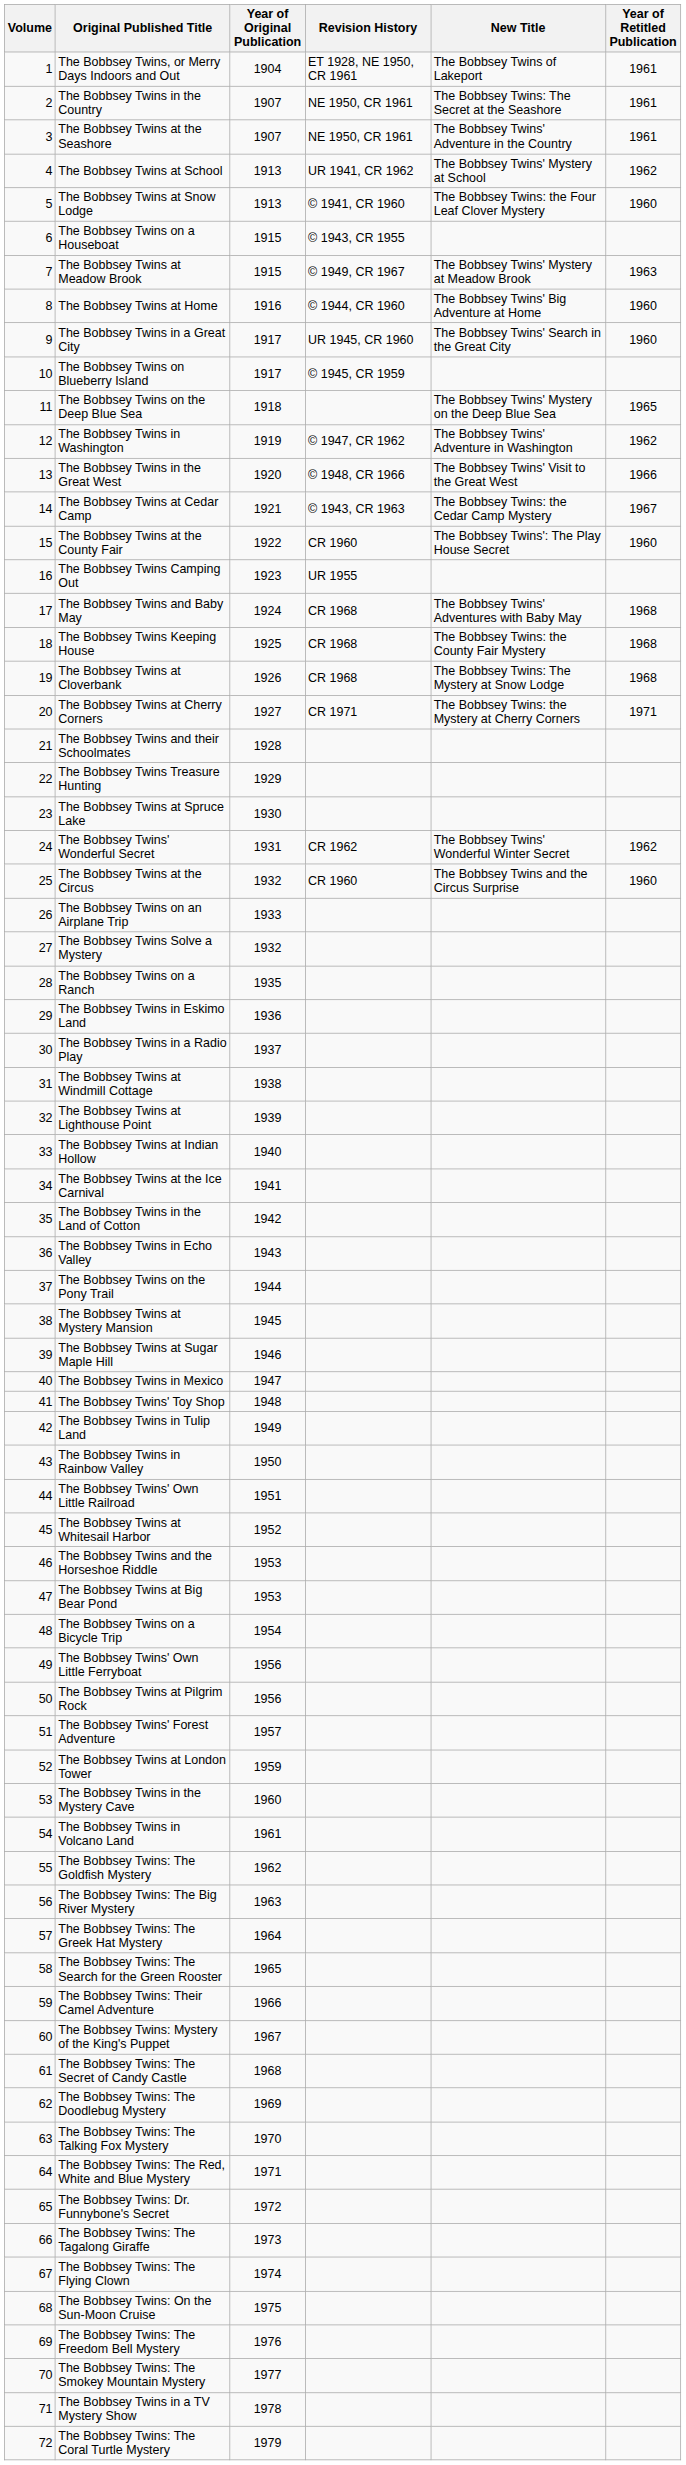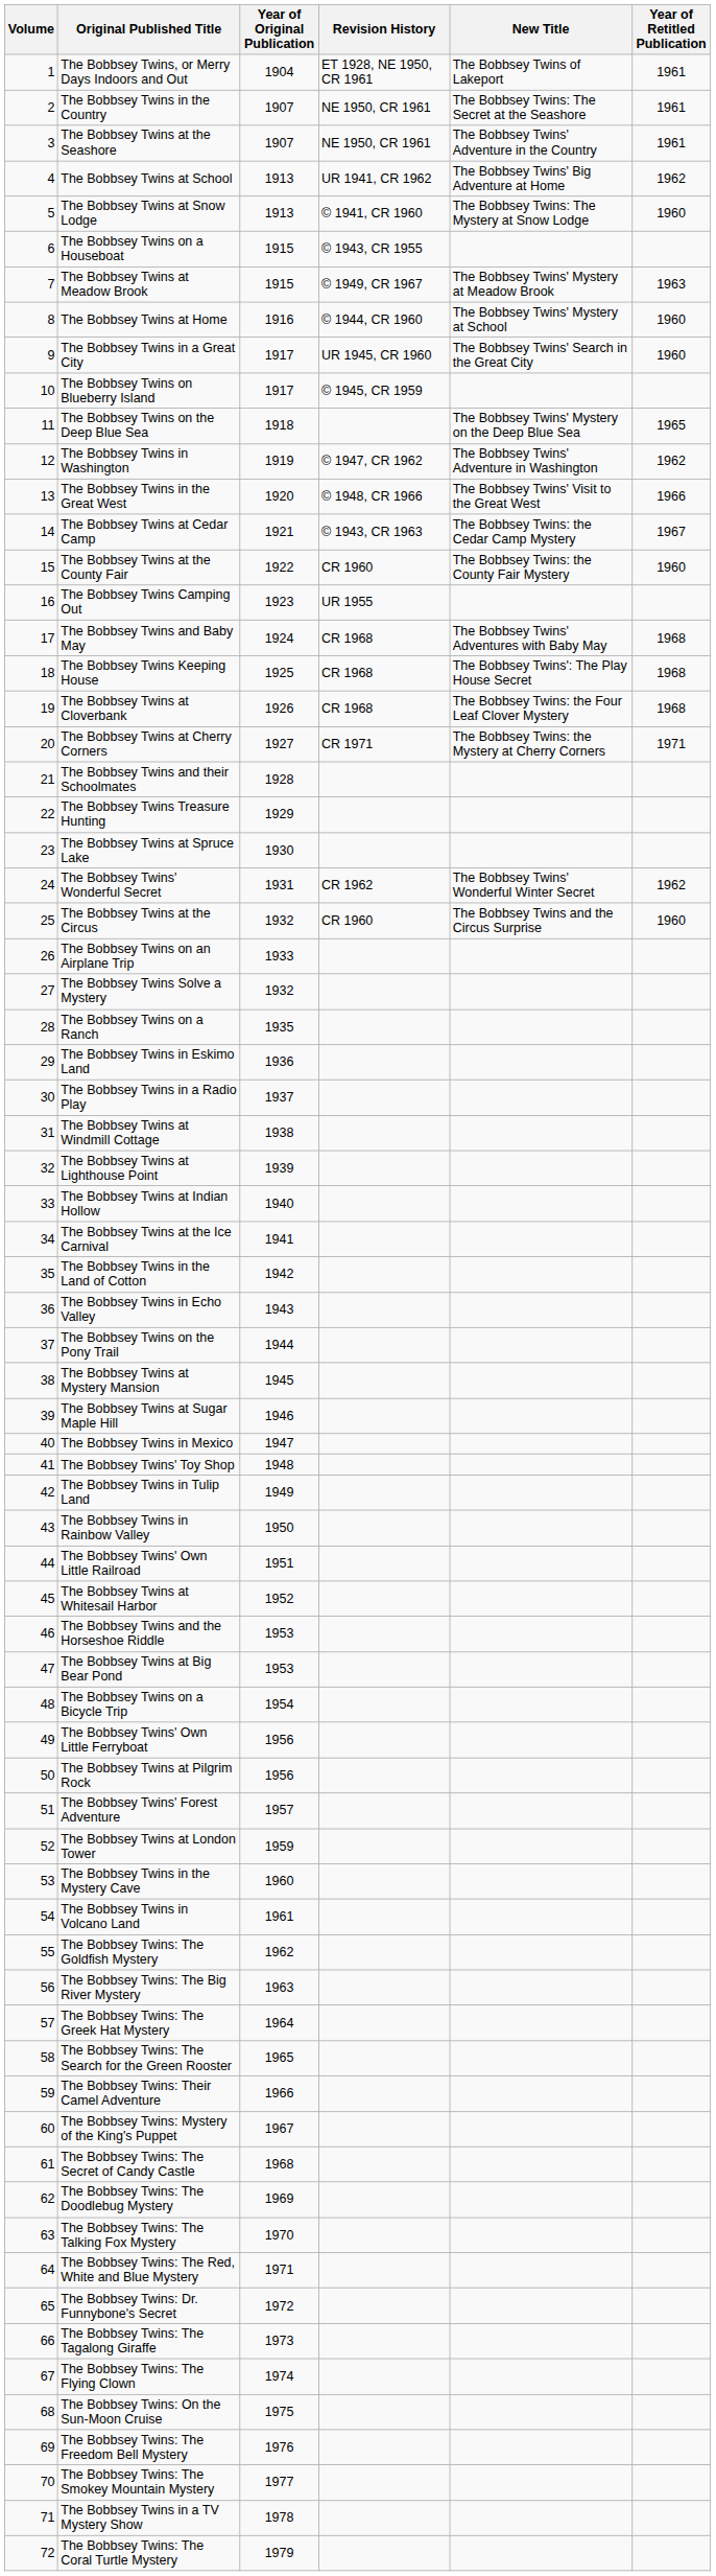 <table class="wikitable">
 <tr>
 <th width="5%">Volume</th>
 <th width="25%">Original Published Title</th>
 <th width="10%">Year of Original Publication</th>
 <th width="18%">Revision History</th>
 <th width="25%">New Title</th>
 <th width="10%">Year of Retitled Publication</th>
 </tr>
 <tr>
 <td align="right">1</td>
 <td>The Bobbsey Twins, or Merry Days Indoors and Out</td>
 <td align="center">1904</td>
 <td>ET 1928, NE 1950, CR 1961</td>
 <td>The Bobbsey Twins of Lakeport</td>
 <td align="center">1961</td>
 </tr>
 <tr>
 <td align="right">2</td>
 <td>The Bobbsey Twins in the Country</td>
 <td align="CENTER">1907</td>
 <td>NE 1950, CR 1961</td>
 <td>The Bobbsey Twins: The Secret at the Seashore</td>
 <td align="CENTER">1961</td>
 </tr>
 <tr>
 <td align="RIGHT">3</td>
 <td>The Bobbsey Twins at the Seashore</td>
 <td align="CENTER">1907</td>
 <td>NE 1950, CR 1961</td>
 <td>The Bobbsey Twins' Adventure in the Country</td>
 <td align="CENTER">1961</td>
 </tr>
 <tr>
 <td align="RIGHT">4</td>
 <td>The Bobbsey Twins at School</td>
 <td align="CENTER">1913</td>
 <td>UR 1941, CR 1962</td>
-<td>The Bobbsey Twins' Mystery at School</td>
+<td>The Bobbsey Twins' Big Adventure at Home</td>
 <td align="CENTER">1962</td>
 </tr>
 <tr>
 <td align="RIGHT">5</td>
 <td>The Bobbsey Twins at Snow Lodge</td>
 <td align="CENTER">1913</td>
 <td>© 1941, CR 1960</td>
-<td>The Bobbsey Twins: the Four Leaf Clover Mystery</td>
+<td>The Bobbsey Twins: The Mystery at Snow Lodge</td>
 <td align="CENTER">1960</td>
 </tr>
 <tr>
 <td align="RIGHT">6</td>
 <td>The Bobbsey Twins on a Houseboat</td>
 <td align="CENTER">1915</td>
 <td>© 1943, CR 1955</td>
 <td></td>
 <td></td>
 </tr>
 <tr>
 <td align="RIGHT">7</td>
 <td>The Bobbsey Twins at Meadow Brook</td>
 <td align="CENTER">1915</td>
 <td>© 1949, CR 1967</td>
 <td>The Bobbsey Twins' Mystery at Meadow Brook</td>
 <td align="CENTER">1963</td>
 </tr>
 <tr>
 <td align="RIGHT">8</td>
 <td>The Bobbsey Twins at Home</td>
 <td align="CENTER">1916</td>
 <td>© 1944, CR 1960</td>
-<td>The Bobbsey Twins' Big Adventure at Home</td>
+<td>The Bobbsey Twins' Mystery at School</td>
 <td align="CENTER">1960</td>
 </tr>
 <tr>
 <td align="RIGHT">9</td>
 <td>The Bobbsey Twins in a Great City</td>
 <td align="CENTER">1917</td>
 <td>UR 1945, CR 1960</td>
 <td>The Bobbsey Twins' Search in the Great City</td>
 <td align="CENTER">1960</td>
 </tr>
 <tr>
 <td align="RIGHT">10</td>
 <td>The Bobbsey Twins on Blueberry Island</td>
 <td align="CENTER">1917</td>
 <td>© 1945, CR 1959</td>
 <td></td>
 <td></td>
 </tr>
 <tr>
 <td align="RIGHT">11</td>
 <td>The Bobbsey Twins on the Deep Blue Sea</td>
 <td align="CENTER">1918</td>
 <td © 1946, CR 1965></td>
 <td>The Bobbsey Twins' Mystery on the Deep Blue Sea</td>
 <td align="CENTER">1965</td>
 </tr>
 <tr>
 <td align="RIGHT">12</td>
 <td>The Bobbsey Twins in Washington</td>
 <td align="CENTER">1919</td>
 <td>© 1947, CR 1962</td>
 <td>The Bobbsey Twins' Adventure in Washington</td>
 <td align="CENTER">1962</td>
 </tr>
 <tr>
 <td align="RIGHT">13</td>
 <td>The Bobbsey Twins in the Great West</td>
 <td align="CENTER">1920</td>
 <td>© 1948, CR 1966</td>
 <td>The Bobbsey Twins' Visit to the Great West</td>
 <td align="CENTER">1966</td>
 </tr>
 <tr>
 <td align="RIGHT">14</td>
 <td>The Bobbsey Twins at Cedar Camp</td>
 <td align="CENTER">1921</td>
 <td>© 1943, CR 1963</td>
 <td>The Bobbsey Twins: the Cedar Camp Mystery</td>
 <td align="CENTER">1967</td>
 </tr>
 <tr>
 <td align="RIGHT">15</td>
 <td>The Bobbsey Twins at the County Fair</td>
 <td align="CENTER">1922</td>
 <td>CR 1960</td>
-<td>The Bobbsey Twins': The Play House Secret</td>
+<td>The Bobbsey Twins: the County Fair Mystery</td>
 <td align="CENTER">1960</td>
 </tr>
 <tr>
 <td align="RIGHT">16</td>
 <td>The Bobbsey Twins Camping Out</td>
 <td align="CENTER">1923</td>
 <td>UR 1955</td>
 <td></td>
 <td></td>
 </tr>
 <tr>
 <td align="RIGHT">17</td>
 <td>The Bobbsey Twins and Baby May</td>
 <td align="CENTER">1924</td>
 <td>CR 1968</td>
 <td>The Bobbsey Twins' Adventures with Baby May</td>
 <td align="CENTER">1968</td>
 </tr>
 <tr>
 <td align="RIGHT">18</td>
 <td>The Bobbsey Twins Keeping House</td>
 <td align="CENTER">1925</td>
 <td>CR 1968</td>
-<td>The Bobbsey Twins: the County Fair Mystery</td>
+<td>The Bobbsey Twins': The Play House Secret</td>
 <td align="CENTER">1968</td>
 </tr>
 <tr>
 <td align="RIGHT">19</td>
 <td>The Bobbsey Twins at Cloverbank</td>
 <td align="CENTER">1926</td>
 <td>CR 1968</td>
-<td>The Bobbsey Twins: The Mystery at Snow Lodge</td>
+<td>The Bobbsey Twins: the Four Leaf Clover Mystery</td>
 <td align="CENTER">1968</td>
 </tr>
 <tr>
 <td align="RIGHT">20</td>
 <td>The Bobbsey Twins at Cherry Corners</td>
 <td align="CENTER">1927</td>
 <td>CR 1971</td>
 <td>The Bobbsey Twins: the Mystery at Cherry Corners</td>
 <td align="CENTER">1971</td>
 </tr>
 <tr>
 <td align="RIGHT">21</td>
 <td>The Bobbsey Twins and their Schoolmates</td>
 <td align="CENTER">1928</td>
 <td></td>
 <td></td>
 <td></td>
 </tr>
 <tr>
 <td align="RIGHT">22</td>
 <td>The Bobbsey Twins Treasure Hunting</td>
 <td align="CENTER">1929</td>
 <td></td>
 <td></td>
 <td></td>
 </tr>
 <tr>
 <td align="RIGHT">23</td>
 <td>The Bobbsey Twins at Spruce Lake</td>
 <td align="CENTER">1930</td>
 <td></td>
 <td></td>
 <td></td>
 </tr>
 <tr>
 <td align="RIGHT">24</td>
 <td>The Bobbsey Twins' Wonderful Secret</td>
 <td align="CENTER">1931</td>
 <td>CR 1962</td>
 <td>The Bobbsey Twins' Wonderful Winter Secret</td>
 <td align="CENTER">1962</td>
 </tr>
 <tr>
 <td align="RIGHT">25</td>
 <td>The Bobbsey Twins at the Circus</td>
 <td align="CENTER">1932</td>
 <td>CR 1960</td>
 <td>The Bobbsey Twins and the Circus Surprise</td>
 <td align="CENTER">1960</td>
 </tr>
 <tr>
 <td align="RIGHT">26</td>
 <td>The Bobbsey Twins on an Airplane Trip</td>
 <td align="CENTER">1933</td>
 <td></td>
 <td></td>
 <td></td>
 </tr>
 <tr>
 <td align="RIGHT">27</td>
 <td>The Bobbsey Twins Solve a Mystery</td>
 <td align="CENTER">1932</td>
 <td></td>
 <td></td>
 <td></td>
 </tr>
 <tr>
 <td align="RIGHT">28</td>
 <td>The Bobbsey Twins on a Ranch</td>
 <td align="CENTER">1935</td>
 <td></td>
 <td></td>
 <td></td>
 </tr>
 <tr>
 <td align="RIGHT">29</td>
 <td>The Bobbsey Twins in Eskimo Land</td>
 <td align="CENTER">1936</td>
 <td></td>
 <td></td>
 <td></td>
 </tr>
 <tr>
 <td align="RIGHT">30</td>
 <td>The Bobbsey Twins in a Radio Play</td>
 <td align="CENTER">1937</td>
 <td></td>
 <td></td>
 <td></td>
 </tr>
 <tr>
 <td align="RIGHT">31</td>
 <td>The Bobbsey Twins at Windmill Cottage</td>
 <td align="CENTER">1938</td>
 <td></td>
 <td></td>
 <td></td>
 </tr>
 <tr>
 <td align="RIGHT">32</td>
 <td>The Bobbsey Twins at Lighthouse Point</td>
 <td align="CENTER">1939</td>
 <td></td>
 <td></td>
 <td></td>
 </tr>
 <tr>
 <td align="RIGHT">33</td>
 <td>The Bobbsey Twins at Indian Hollow</td>
 <td align="CENTER">1940</td>
 <td></td>
 <td></td>
 <td></td>
 </tr>
 <tr>
 <td align="RIGHT">34</td>
 <td>The Bobbsey Twins at the Ice Carnival</td>
 <td align="CENTER">1941</td>
 <td></td>
 <td></td>
 <td></td>
 </tr>
 <tr>
 <td align="RIGHT">35</td>
 <td>The Bobbsey Twins in the Land of Cotton</td>
 <td align="CENTER">1942</td>
 <td></td>
 <td></td>
 <td></td>
 </tr>
 <tr>
 <td align="RIGHT">36</td>
 <td>The Bobbsey Twins in Echo Valley</td>
 <td align="CENTER">1943</td>
 <td></td>
 <td></td>
 <td></td>
 </tr>
 <tr>
 <td align="RIGHT">37</td>
 <td>The Bobbsey Twins on the Pony Trail</td>
 <td align="CENTER">1944</td>
 <td></td>
 <td></td>
 <td></td>
 </tr>
 <tr>
 <td align="RIGHT">38</td>
 <td>The Bobbsey Twins at Mystery Mansion</td>
 <td align="CENTER">1945</td>
 <td></td>
 <td></td>
 <td></td>
 </tr>
 <tr>
 <td align="RIGHT">39</td>
 <td>The Bobbsey Twins at Sugar Maple Hill</td>
 <td align="CENTER">1946</td>
 <td></td>
 <td></td>
 <td></td>
 </tr>
 <tr>
 <td align="RIGHT">40</td>
 <td>The Bobbsey Twins in Mexico</td>
 <td align="CENTER">1947</td>
 <td></td>
 <td></td>
 <td></td>
 </tr>
 <tr>
 <td align="RIGHT">41</td>
 <td>The Bobbsey Twins' Toy Shop</td>
 <td align="CENTER">1948</td>
 <td></td>
 <td></td>
 <td></td>
 </tr>
 <tr>
 <td align="RIGHT">42</td>
 <td>The Bobbsey Twins in Tulip Land</td>
 <td align="CENTER">1949</td>
 <td></td>
 <td></td>
 <td></td>
 </tr>
 <tr>
 <td align="RIGHT">43</td>
 <td>The Bobbsey Twins in Rainbow Valley</td>
 <td align="CENTER">1950</td>
 <td></td>
 <td></td>
 <td></td>
 </tr>
 <tr>
 <td align="RIGHT">44</td>
 <td>The Bobbsey Twins' Own Little Railroad</td>
 <td align="CENTER">1951</td>
 <td></td>
 <td></td>
 <td></td>
 </tr>
 <tr>
 <td align="RIGHT">45</td>
 <td>The Bobbsey Twins at Whitesail Harbor</td>
 <td align="CENTER">1952</td>
 <td></td>
 <td></td>
 <td></td>
 </tr>
 <tr>
 <td align="RIGHT">46</td>
 <td>The Bobbsey Twins and the Horseshoe Riddle</td>
 <td align="CENTER">1953</td>
 <td></td>
 <td></td>
 <td></td>
 </tr>
 <tr>
 <td align="RIGHT">47</td>
 <td>The Bobbsey Twins at Big Bear Pond</td>
 <td align="CENTER">1953</td>
 <td></td>
 <td></td>
 <td></td>
 </tr>
 <tr>
 <td align="RIGHT">48</td>
 <td>The Bobbsey Twins on a Bicycle Trip</td>
 <td align="CENTER">1954</td>
 <td></td>
 <td></td>
 <td></td>
 </tr>
 <tr>
 <td align="RIGHT">49</td>
 <td>The Bobbsey Twins' Own Little Ferryboat</td>
 <td align="CENTER">1956</td>
 <td></td>
 <td></td>
 <td></td>
 </tr>
 <tr>
 <td align="RIGHT">50</td>
 <td>The Bobbsey Twins at Pilgrim Rock</td>
 <td align="CENTER">1956</td>
 <td></td>
 <td></td>
 <td></td>
 </tr>
 <tr>
 <td align="RIGHT">51</td>
 <td>The Bobbsey Twins' Forest Adventure</td>
 <td align="CENTER">1957</td>
 <td></td>
 <td></td>
 <td></td>
 </tr>
 <tr>
 <td align="RIGHT">52</td>
 <td>The Bobbsey Twins at London Tower</td>
 <td align="CENTER">1959</td>
 <td></td>
 <td></td>
 <td></td>
 </tr>
 <tr>
 <td align="RIGHT">53</td>
 <td>The Bobbsey Twins in the Mystery Cave</td>
 <td align="CENTER">1960</td>
 <td></td>
 <td></td>
 <td></td>
 </tr>
 <tr>
 <td align="RIGHT">54</td>
 <td>The Bobbsey Twins in Volcano Land</td>
 <td align="CENTER">1961</td>
 <td></td>
 <td></td>
 <td></td>
 </tr>
 <tr>
 <td align="RIGHT">55</td>
 <td>The Bobbsey Twins: The Goldfish Mystery</td>
 <td align="CENTER">1962</td>
 <td></td>
 <td></td>
 <td></td>
 </tr>
 <tr>
 <td align="RIGHT">56</td>
 <td>The Bobbsey Twins: The Big River Mystery</td>
 <td align="CENTER">1963</td>
 <td></td>
 <td></td>
 <td></td>
 </tr>
 <tr>
 <td align="RIGHT">57</td>
 <td>The Bobbsey Twins: The Greek Hat Mystery</td>
 <td align="CENTER">1964</td>
 <td></td>
 <td></td>
 <td></td>
 </tr>
 <tr>
 <td align="RIGHT">58</td>
 <td>The Bobbsey Twins: The Search for the Green Rooster</td>
 <td align="CENTER">1965</td>
 <td></td>
 <td></td>
 <td></td>
 </tr>
 <tr>
 <td align="RIGHT">59</td>
 <td>The Bobbsey Twins: Their Camel Adventure</td>
 <td align="CENTER">1966</td>
 <td></td>
 <td></td>
 <td></td>
 </tr>
 <tr>
 <td align="RIGHT">60</td>
 <td>The Bobbsey Twins: Mystery of the King's Puppet</td>
 <td align="CENTER">1967</td>
 <td></td>
 <td></td>
 <td></td>
 </tr>
 <tr>
 <td align="RIGHT">61</td>
 <td>The Bobbsey Twins: The Secret of Candy Castle</td>
 <td align="CENTER">1968</td>
 <td></td>
 <td></td>
 <td></td>
 </tr>
 <tr>
 <td align="RIGHT">62</td>
 <td>The Bobbsey Twins: The Doodlebug Mystery</td>
 <td align="CENTER">1969</td>
 <td></td>
 <td></td>
 <td></td>
 </tr>
 <tr>
 <td align="RIGHT">63</td>
 <td>The Bobbsey Twins: The Talking Fox Mystery</td>
 <td align="CENTER">1970</td>
 <td></td>
 <td></td>
 <td></td>
 </tr>
 <tr>
 <td align="RIGHT">64</td>
 <td>The Bobbsey Twins: The Red, White and Blue Mystery</td>
 <td align="CENTER">1971</td>
 <td></td>
 <td></td>
 <td></td>
 </tr>
 <tr>
 <td align="RIGHT">65</td>
 <td>The Bobbsey Twins: Dr. Funnybone's Secret</td>
 <td align="CENTER">1972</td>
 <td></td>
 <td></td>
 <td></td>
 </tr>
 <tr>
 <td align="RIGHT">66</td>
 <td>The Bobbsey Twins: The Tagalong Giraffe</td>
 <td align="CENTER">1973</td>
 <td></td>
 <td></td>
 <td></td>
 </tr>
 <tr>
 <td align="RIGHT">67</td>
 <td>The Bobbsey Twins: The Flying Clown</td>
 <td align="CENTER">1974</td>
 <td></td>
 <td></td>
 <td></td>
 </tr>
 <tr>
 <td align="RIGHT">68</td>
 <td>The Bobbsey Twins: On the Sun-Moon Cruise</td>
 <td align="CENTER">1975</td>
 <td></td>
 <td></td>
 <td></td>
 </tr>
 <tr>
 <td align="RIGHT">69</td>
 <td>The Bobbsey Twins: The Freedom Bell Mystery</td>
 <td align="CENTER">1976</td>
 <td></td>
 <td></td>
 <td></td>
 </tr>
 <tr>
 <td align="RIGHT">70</td>
 <td>The Bobbsey Twins: The Smokey Mountain Mystery</td>
 <td align="CENTER">1977</td>
 <td></td>
 <td></td>
 <td></td>
 </tr>
 <tr>
 <td align="RIGHT">71</td>
 <td>The Bobbsey Twins in a TV Mystery Show</td>
 <td align="CENTER">1978</td>
 <td></td>
 <td></td>
 <td></td>
 </tr>
 <tr>
 <td align="RIGHT">72</td>
 <td>The Bobbsey Twins: The Coral Turtle Mystery</td>
 <td align="CENTER">1979</td>
 <td></td>
 <td></td>
 <td></td>
 </tr>
 </table>
